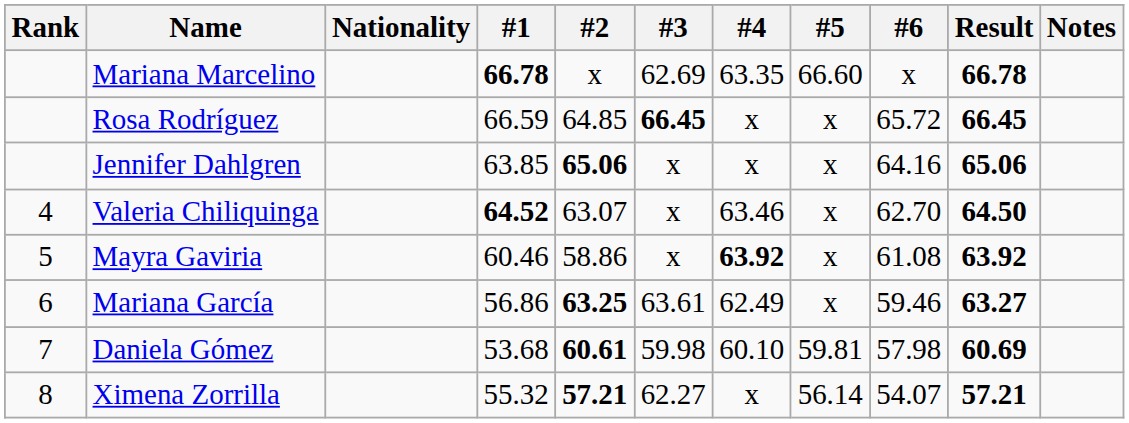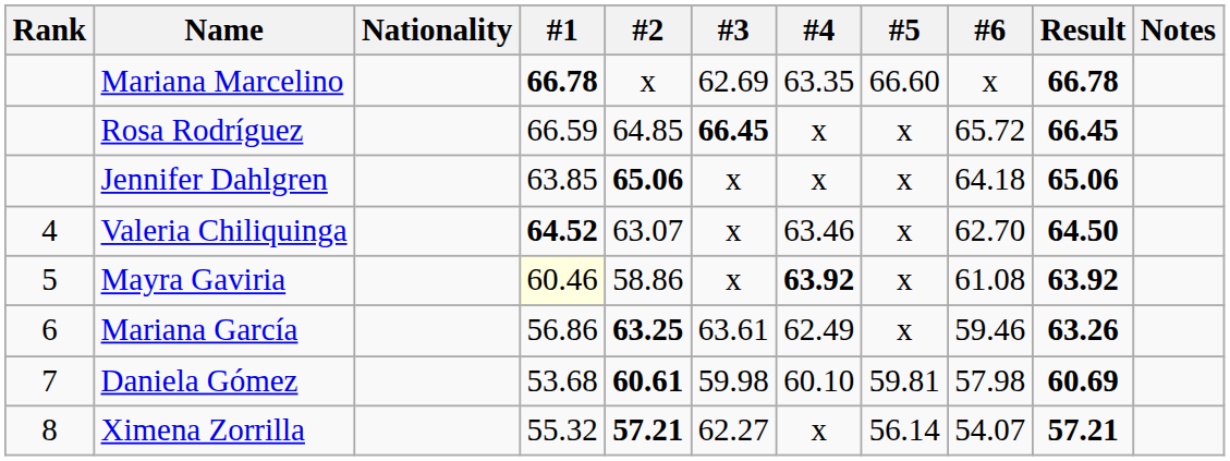 <table class="wikitable sortable" style="text-align:center">
 <tr>
 <th>Rank</th>
 <th>Name</th>
 <th>Nationality</th>
 <th>#1</th>
 <th>#2</th>
 <th>#3</th>
 <th>#4</th>
 <th>#5</th>
 <th>#6</th>
 <th>Result</th>
 <th>Notes</th>
 </tr>
 <tr>
 <td></td>
 <td align=left><a href='#'>Mariana Marcelino</a></td>
 <td align=left></td>
 <td><strong>66.78</strong></td>
 <td>x</td>
 <td>62.69</td>
 <td>63.35</td>
 <td>66.60</td>
 <td>x</td>
 <td><strong>66.78</strong></td>
 <td></td>
 </tr>
 <tr>
 <td></td>
 <td align=left><a href='#'>Rosa Rodríguez</a></td>
 <td align=left></td>
 <td>66.59</td>
 <td>64.85</td>
 <td><strong>66.45</strong></td>
 <td>x</td>
 <td>x</td>
 <td>65.72</td>
 <td><strong>66.45</strong></td>
 <td></td>
 </tr>
 <tr>
 <td></td>
 <td align=left><a href='#'>Jennifer Dahlgren</a></td>
 <td align=left></td>
 <td>63.85</td>
 <td><strong>65.06</strong></td>
 <td>x</td>
 <td>x</td>
 <td>x</td>
-<td>64.16</td>
+<td>64.18</td>
 <td><strong>65.06</strong></td>
 <td></td>
 </tr>
 <tr>
 <td>4</td>
 <td align=left><a href='#'>Valeria Chiliquinga</a></td>
 <td align=left></td>
 <td><strong>64.52</strong></td>
 <td>63.07</td>
 <td>x</td>
 <td>63.46</td>
 <td>x</td>
 <td>62.70</td>
 <td><strong>64.50</strong></td>
 <td></td>
 </tr>
 <tr>
 <td>5</td>
 <td align=left><a href='#'>Mayra Gaviria</a></td>
 <td align=left></td>
-<td>60.46</td>
+<td style="background: lightyellow;">60.46</td>
 <td>58.86</td>
 <td>x</td>
 <td><strong>63.92</strong></td>
 <td>x</td>
 <td>61.08</td>
 <td><strong>63.92</strong></td>
 <td></td>
 </tr>
 <tr>
 <td>6</td>
 <td align=left><a href='#'>Mariana García</a></td>
 <td align=left></td>
 <td>56.86</td>
 <td><strong>63.25</strong></td>
 <td>63.61</td>
 <td>62.49</td>
 <td>x</td>
 <td>59.46</td>
-<td><strong>63.27</strong></td>
+<td><strong>63.26</strong></td>
 <td></td>
 </tr>
 <tr>
 <td>7</td>
 <td align=left><a href='#'>Daniela Gómez</a></td>
 <td align=left></td>
 <td>53.68</td>
 <td><strong>60.61</strong></td>
 <td>59.98</td>
 <td>60.10</td>
 <td>59.81</td>
 <td>57.98</td>
 <td><strong>60.69</strong></td>
 <td></td>
 </tr>
 <tr>
 <td>8</td>
 <td align=left><a href='#'>Ximena Zorrilla</a></td>
 <td align=left></td>
 <td>55.32</td>
 <td><strong>57.21</strong></td>
 <td>62.27</td>
 <td>x</td>
 <td>56.14</td>
 <td>54.07</td>
 <td><strong>57.21</strong></td>
 <td></td>
 </tr>
 </table>
